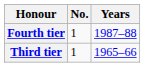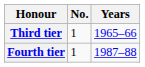 <table class="wikitable plainrowheaders">
 <tr>
 <th scope=col>Honour</th>
 <th scope=col>No.</th>
 <th scope=col>Years</th>
 </tr>
 <tr>
+<th scope=row><a href='#'>Third tier</a></th>
+<td>1</td>
+<td><a href='#'>1965–66</a></td>
+</tr>
+<tr>
 <th scope=row><a href='#'>Fourth tier</a></th>
 <td>1</td>
 <td><a href='#'>1987–88</a></td>
 </tr>
-<tr>
-<th scope=row><a href='#'>Third tier</a></th>
-<td>1</td>
-<td><a href='#'>1965–66</a></td>
-</tr>
 </table>
